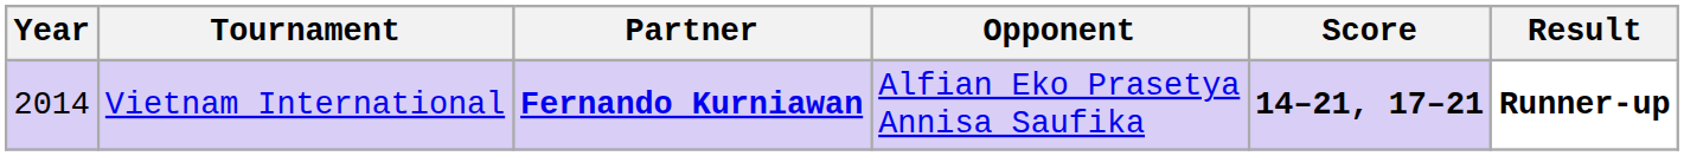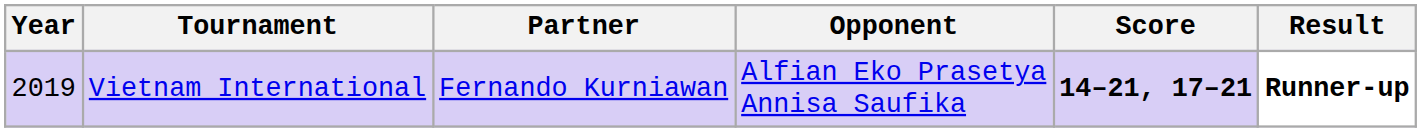 <table class="sortable wikitable" style="font-size: 90%;">
 <tr>
 <th>Year</th>
 <th>Tournament</th>
 <th>Partner</th>
 <th>Opponent</th>
 <th>Score</th>
 <th>Result</th>
 </tr>
 <tr style="background:#D8CEF6">
-<td align="center">2014</td>
+<td align="center">2019</td>
 <td align="left"><a href='#'>Vietnam International</a></td>
-<td align="left"><strong> <a href='#'>Fernando Kurniawan</a></strong></td>
+<td align="left"> <a href='#'>Fernando Kurniawan</a></td>
 <td align="left"> <a href='#'>Alfian Eko Prasetya</a> <br>  <a href='#'>Annisa Saufika</a></td>
 <td align="left"><strong>14–21, 17–21</strong></td>
 <td style="text-align:left; background:white"> <strong>Runner-up</strong></td>
 </tr>
 </table>
